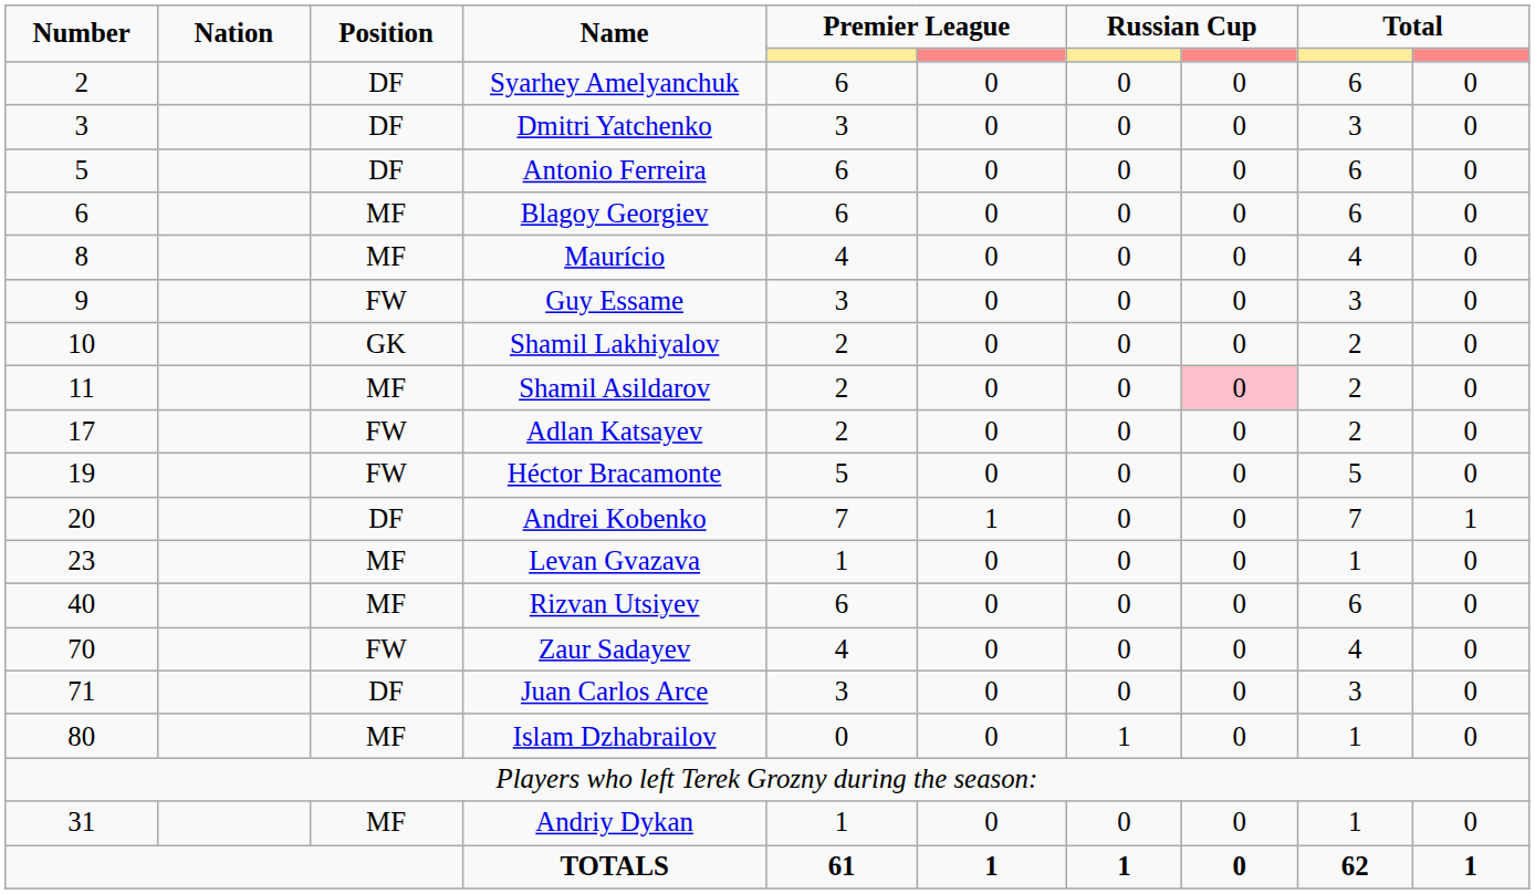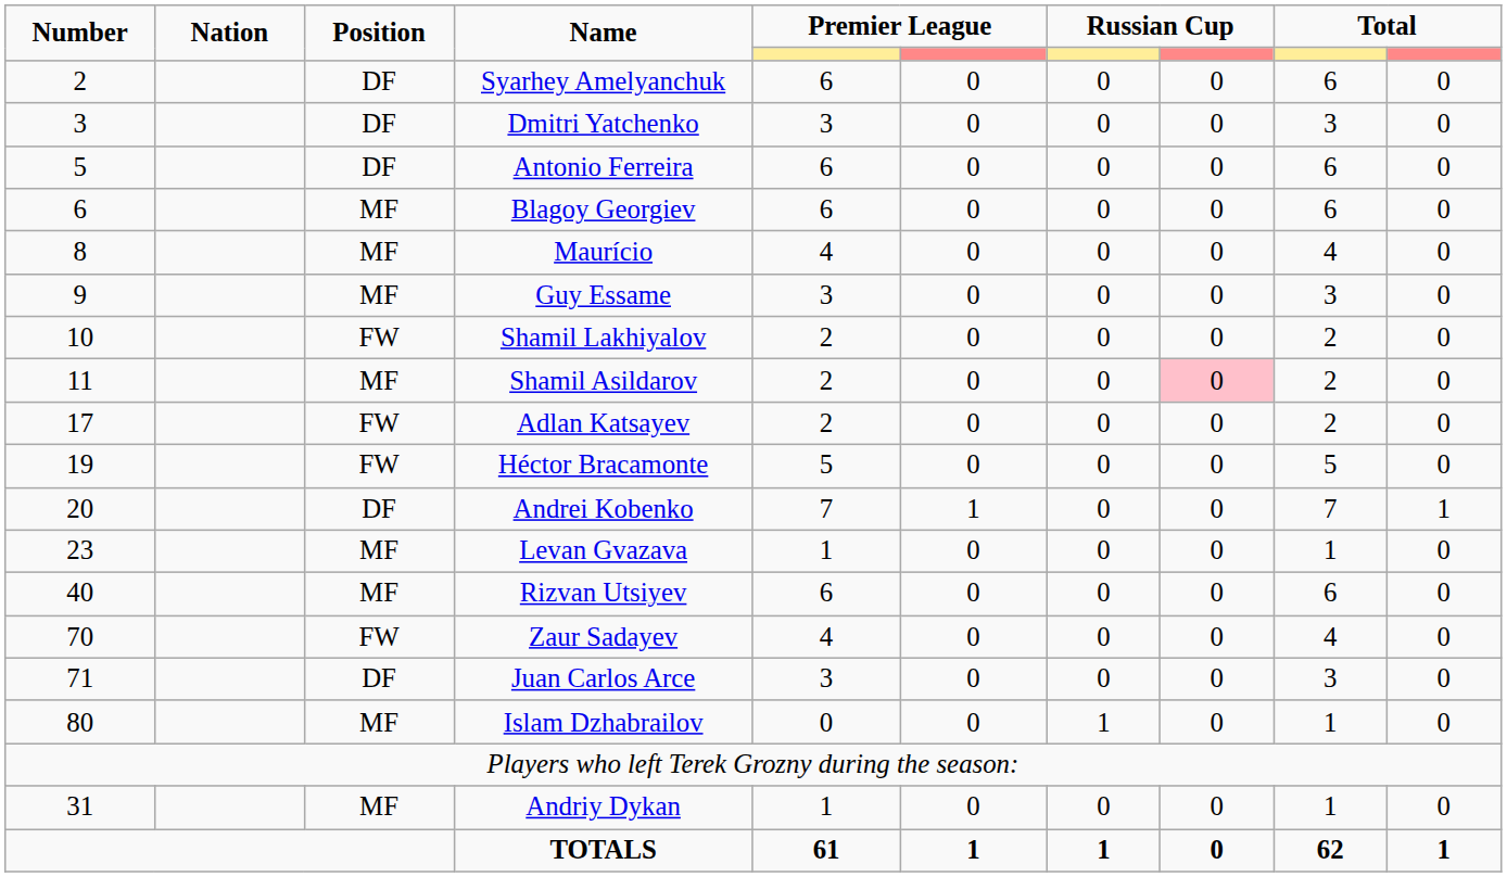 <table class="wikitable" style="font-size: 100%; text-align: center;">
 <tr>
 <td rowspan="2" width="10%" align="center"><strong>Number</strong></td>
 <td rowspan="2" width="10%" align="center"><strong>Nation</strong></td>
 <td rowspan="2" width="10%" align="center"><strong>Position</strong></td>
 <td rowspan="2" width="20%" align="center"><strong>Name</strong></td>
 <td colspan="2" align="center"><strong>Premier League</strong></td>
 <td colspan="2" align="center"><strong>Russian Cup</strong></td>
 <td colspan="2" align="center"><strong>Total</strong></td>
 </tr>
 <tr>
 <th width=80 style="background: #FFEE99"></th>
 <th width=80 style="background: #FF8888"></th>
 <th width=60 style="background: #FFEE99"></th>
 <th width=60 style="background: #FF8888"></th>
 <th width=60 style="background: #FFEE99"></th>
 <th width=60 style="background: #FF8888"></th>
 </tr>
 <tr>
 <td>2</td>
 <td></td>
 <td>DF</td>
 <td><a href='#'>Syarhey Amelyanchuk</a></td>
 <td>6</td>
 <td>0</td>
 <td>0</td>
 <td>0</td>
 <td>6</td>
 <td>0</td>
 </tr>
 <tr>
 <td>3</td>
 <td></td>
 <td>DF</td>
 <td><a href='#'>Dmitri Yatchenko</a></td>
 <td>3</td>
 <td>0</td>
 <td>0</td>
 <td>0</td>
 <td>3</td>
 <td>0</td>
 </tr>
 <tr>
 <td>5</td>
 <td></td>
 <td>DF</td>
 <td><a href='#'>Antonio Ferreira</a></td>
 <td>6</td>
 <td>0</td>
 <td>0</td>
 <td>0</td>
 <td>6</td>
 <td>0</td>
 </tr>
 <tr>
 <td>6</td>
 <td></td>
 <td>MF</td>
 <td><a href='#'>Blagoy Georgiev</a></td>
 <td>6</td>
 <td>0</td>
 <td>0</td>
 <td>0</td>
 <td>6</td>
 <td>0</td>
 </tr>
 <tr>
 <td>8</td>
 <td></td>
 <td>MF</td>
 <td><a href='#'>Maurício</a></td>
 <td>4</td>
 <td>0</td>
 <td>0</td>
 <td>0</td>
 <td>4</td>
 <td>0</td>
 </tr>
 <tr>
 <td>9</td>
 <td></td>
-<td>FW</td>
+<td>MF</td>
 <td><a href='#'>Guy Essame</a></td>
 <td>3</td>
 <td>0</td>
 <td>0</td>
 <td>0</td>
 <td>3</td>
 <td>0</td>
 </tr>
 <tr>
 <td>10</td>
 <td></td>
-<td>GK</td>
+<td>FW</td>
 <td><a href='#'>Shamil Lakhiyalov</a></td>
 <td>2</td>
 <td>0</td>
 <td>0</td>
 <td>0</td>
 <td>2</td>
 <td>0</td>
 </tr>
 <tr>
 <td>11</td>
 <td></td>
 <td>MF</td>
 <td><a href='#'>Shamil Asildarov</a></td>
 <td>2</td>
 <td>0</td>
 <td>0</td>
 <td style="background: pink;">0</td>
 <td>2</td>
 <td>0</td>
 </tr>
 <tr>
 <td>17</td>
 <td></td>
 <td>FW</td>
 <td><a href='#'>Adlan Katsayev</a></td>
 <td>2</td>
 <td>0</td>
 <td>0</td>
 <td>0</td>
 <td>2</td>
 <td>0</td>
 </tr>
 <tr>
 <td>19</td>
 <td></td>
 <td>FW</td>
 <td><a href='#'>Héctor Bracamonte</a></td>
 <td>5</td>
 <td>0</td>
 <td>0</td>
 <td>0</td>
 <td>5</td>
 <td>0</td>
 </tr>
 <tr>
 <td>20</td>
 <td></td>
 <td>DF</td>
 <td><a href='#'>Andrei Kobenko</a></td>
 <td>7</td>
 <td>1</td>
 <td>0</td>
 <td>0</td>
 <td>7</td>
 <td>1</td>
 </tr>
 <tr>
 <td>23</td>
 <td></td>
 <td>MF</td>
 <td><a href='#'>Levan Gvazava</a></td>
 <td>1</td>
 <td>0</td>
 <td>0</td>
 <td>0</td>
 <td>1</td>
 <td>0</td>
 </tr>
 <tr>
 <td>40</td>
 <td></td>
 <td>MF</td>
 <td><a href='#'>Rizvan Utsiyev</a></td>
 <td>6</td>
 <td>0</td>
 <td>0</td>
 <td>0</td>
 <td>6</td>
 <td>0</td>
 </tr>
 <tr>
 <td>70</td>
 <td></td>
 <td>FW</td>
 <td><a href='#'>Zaur Sadayev</a></td>
 <td>4</td>
 <td>0</td>
 <td>0</td>
 <td>0</td>
 <td>4</td>
 <td>0</td>
 </tr>
 <tr>
 <td>71</td>
 <td></td>
 <td>DF</td>
 <td><a href='#'>Juan Carlos Arce</a></td>
 <td>3</td>
 <td>0</td>
 <td>0</td>
 <td>0</td>
 <td>3</td>
 <td>0</td>
 </tr>
 <tr>
 <td>80</td>
 <td></td>
 <td>MF</td>
 <td><a href='#'>Islam Dzhabrailov</a></td>
 <td>0</td>
 <td>0</td>
 <td>1</td>
 <td>0</td>
 <td>1</td>
 <td>0</td>
 </tr>
 <tr>
 <td colspan="14"><em>Players who left Terek Grozny during the season:</em></td>
 </tr>
 <tr>
 <td>31</td>
 <td></td>
 <td>MF</td>
 <td><a href='#'>Andriy Dykan</a></td>
 <td>1</td>
 <td>0</td>
 <td>0</td>
 <td>0</td>
 <td>1</td>
 <td>0</td>
 </tr>
 <tr>
 <td colspan="3"></td>
 <td><strong>TOTALS</strong></td>
 <td><strong>61</strong></td>
 <td><strong>1</strong></td>
 <td><strong>1</strong></td>
 <td><strong>0</strong></td>
 <td><strong>62</strong></td>
 <td><strong>1</strong></td>
 </tr>
 </table>
